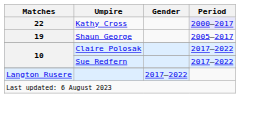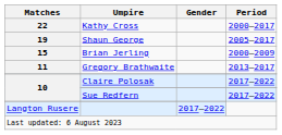 <table class="wikitable defaultleft col3center col4center">
 <tr>
 <th>Matches</th>
 <th>Umpire</th>
 <th>Gender</th>
 <th>Period</th>
 </tr>
 <tr>
 <th>22</th>
 <td> <a href='#'>Kathy Cross</a></td>
 <td></td>
-<td style="background: lavender;"><a href='#'>2000</a>–<a href='#'>2017</a></td>
+<td><a href='#'>2000</a>–<a href='#'>2017</a></td>
 </tr>
 <tr>
 <th>19</th>
 <td> <a href='#'>Shaun George</a></td>
 <td></td>
 <td><a href='#'>2005</a>–<a href='#'>2017</a></td>
+</tr>
+<tr>
+<th>15</th>
+<td> <a href='#'>Brian Jerling</a></td>
+<td></td>
+<td><a href='#'>2000</a>–<a href='#'>2009</a></td>
+</tr>
+<tr>
+<th>11</th>
+<td> <a href='#'>Gregory Brathwaite</a></td>
+<td></td>
+<td><a href='#'>2013</a>–<a href='#'>2017</a></td>
 </tr>
 <tr>
 </tr>
 <tr style="background-color:#def;">
 <th rowspan=3>10</th>
 <td> <a href='#'>Claire Polosak</a></td>
 <td></td>
 <td><a href='#'>2017</a>–<a href='#'>2022</a></td>
 </tr>
 <tr>
 </tr>
 <tr style="background-color:#def;">
 <td> <a href='#'>Sue Redfern</a></td>
 <td style="text-align:center"></td>
 <td><a href='#'>2017</a>–<a href='#'>2022</a></td>
 </tr>
 <tr>
 </tr>
 <tr style="background-color:#def;">
 <td> <a href='#'>Langton Rusere</a></td>
 <td style="text-align:center"></td>
 <td><a href='#'>2017</a>–<a href='#'>2022</a></td>
 </tr>
 <tr>
 <td colspan=4><small>Last updated: 6 August 2023</small></td>
 </tr>
 </table>
